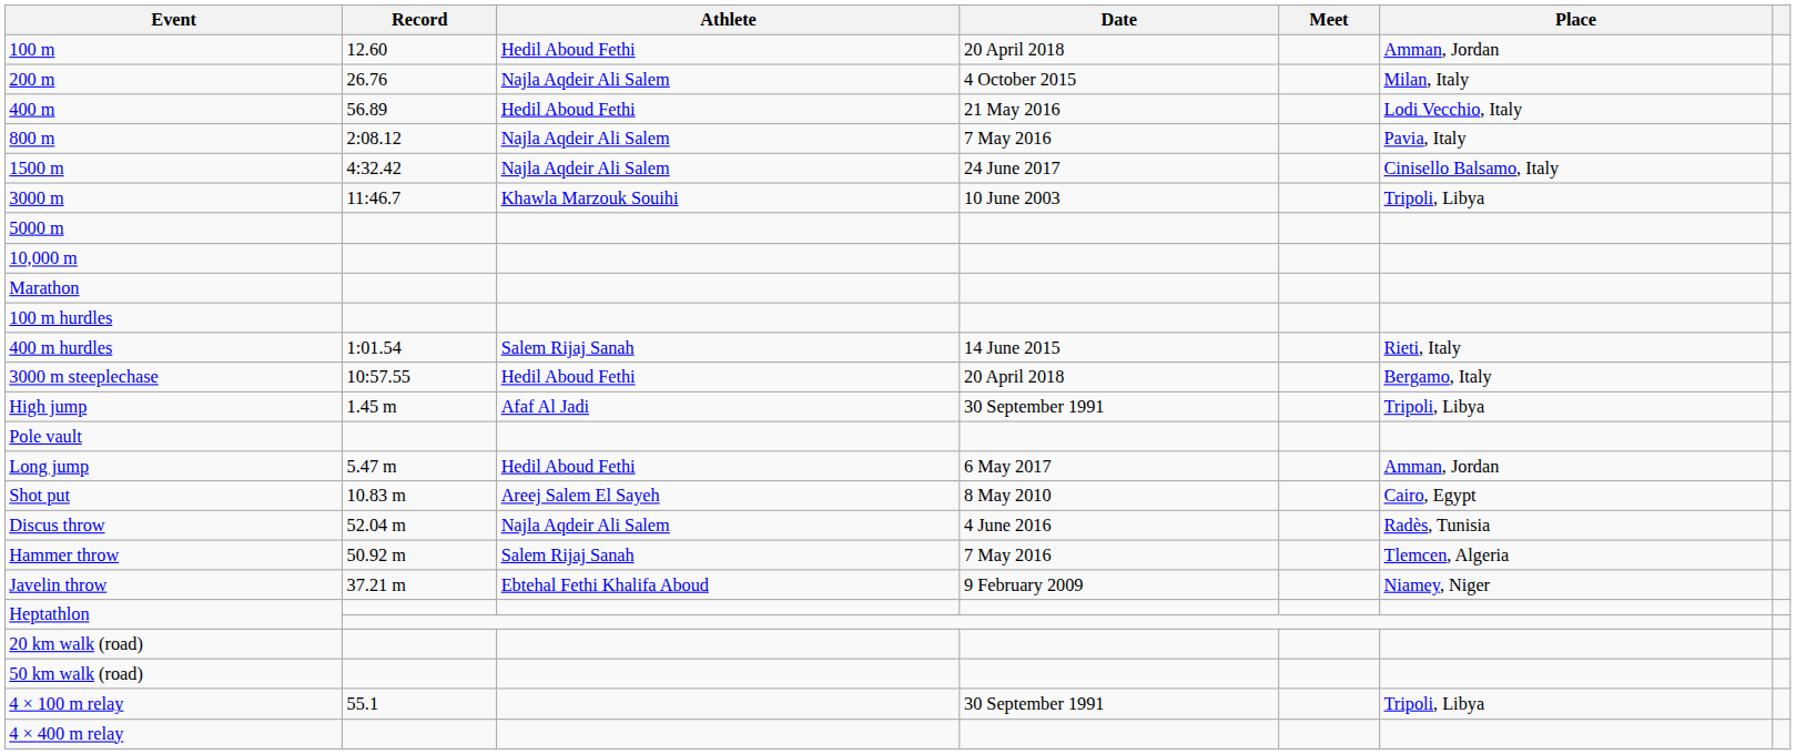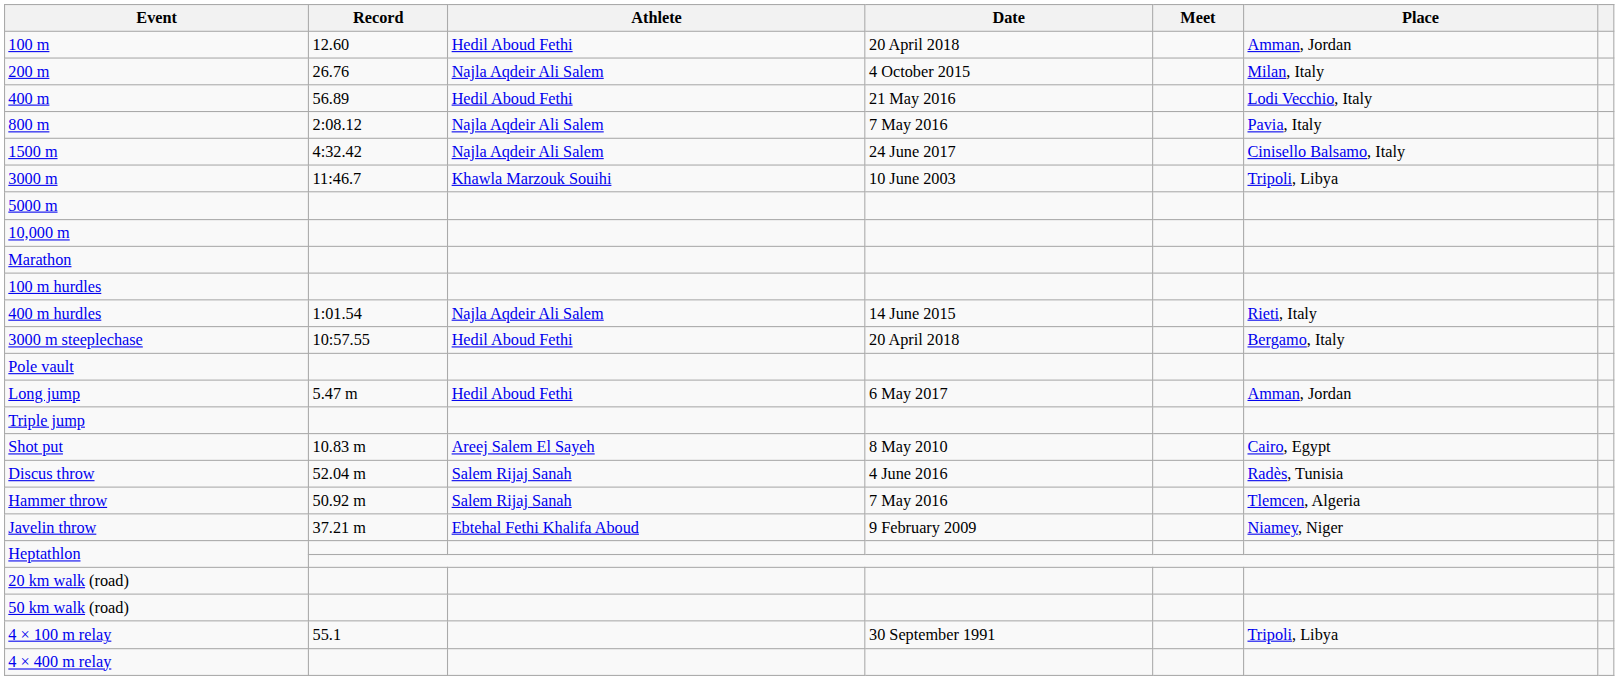 <table class="wikitable" style="font-size:95%; width: 95%;">
 <tr>
 <th>Event</th>
 <th>Record</th>
 <th>Athlete</th>
 <th>Date</th>
 <th>Meet</th>
 <th>Place</th>
 <th></th>
 </tr>
 <tr>
 <td><a href='#'>100 m</a></td>
 <td>12.60 </td>
 <td><a href='#'>Hedil Aboud Fethi</a></td>
 <td>20 April 2018</td>
 <td></td>
 <td><a href='#'>Amman</a>, Jordan</td>
 <td></td>
 </tr>
 <tr>
 <td><a href='#'>200 m</a></td>
 <td>26.76 </td>
 <td><a href='#'>Najla Aqdeir Ali Salem</a></td>
 <td>4 October 2015</td>
 <td></td>
 <td><a href='#'>Milan</a>, Italy</td>
 <td></td>
 </tr>
 <tr>
 <td><a href='#'>400 m</a></td>
 <td>56.89</td>
 <td><a href='#'>Hedil Aboud Fethi</a></td>
 <td>21 May 2016</td>
 <td></td>
 <td><a href='#'>Lodi Vecchio</a>, Italy</td>
 <td></td>
 </tr>
 <tr>
 <td><a href='#'>800 m</a></td>
 <td>2:08.12</td>
 <td><a href='#'>Najla Aqdeir Ali Salem</a></td>
 <td>7 May 2016</td>
 <td></td>
 <td><a href='#'>Pavia</a>, Italy</td>
 <td></td>
 </tr>
 <tr>
 <td><a href='#'>1500 m</a></td>
 <td>4:32.42</td>
 <td><a href='#'>Najla Aqdeir Ali Salem</a></td>
 <td>24 June 2017</td>
 <td></td>
 <td><a href='#'>Cinisello Balsamo</a>, Italy</td>
 <td></td>
 </tr>
 <tr>
 <td><a href='#'>3000 m</a></td>
 <td>11:46.7 </td>
 <td><a href='#'>Khawla Marzouk Souihi</a></td>
 <td>10 June 2003</td>
 <td></td>
 <td><a href='#'>Tripoli</a>, Libya</td>
 <td></td>
 </tr>
 <tr>
 <td><a href='#'>5000 m</a></td>
 <td></td>
 <td></td>
 <td></td>
 <td></td>
 <td></td>
 <td></td>
 </tr>
 <tr>
 <td><a href='#'>10,000 m</a></td>
 <td></td>
 <td></td>
 <td></td>
 <td></td>
 <td></td>
 <td></td>
 </tr>
 <tr>
 <td><a href='#'>Marathon</a></td>
 <td></td>
 <td></td>
 <td></td>
 <td></td>
 <td></td>
 <td></td>
 </tr>
 <tr>
 <td><a href='#'>100 m hurdles</a></td>
 <td></td>
 <td></td>
 <td></td>
 <td></td>
 <td></td>
 <td></td>
 </tr>
 <tr>
 <td><a href='#'>400 m hurdles</a></td>
 <td>1:01.54</td>
-<td><a href='#'>Salem Rijaj Sanah</a></td>
+<td><a href='#'>Najla Aqdeir Ali Salem</a></td>
 <td>14 June 2015</td>
 <td></td>
 <td><a href='#'>Rieti</a>, Italy</td>
 <td></td>
 </tr>
 <tr>
 <td><a href='#'>3000 m steeplechase</a></td>
 <td>10:57.55</td>
 <td><a href='#'>Hedil Aboud Fethi</a></td>
 <td>20 April 2018</td>
 <td></td>
 <td><a href='#'>Bergamo</a>, Italy</td>
-<td></td>
-</tr>
-<tr>
-<td><a href='#'>High jump</a></td>
-<td>1.45 m</td>
-<td><a href='#'>Afaf Al Jadi</a></td>
-<td>30 September 1991</td>
-<td></td>
-<td><a href='#'>Tripoli</a>, Libya</td>
 <td></td>
 </tr>
 <tr>
 <td><a href='#'>Pole vault</a></td>
 <td></td>
 <td></td>
 <td></td>
 <td></td>
 <td></td>
 <td></td>
 </tr>
 <tr>
 <td><a href='#'>Long jump</a></td>
 <td>5.47 m </td>
 <td><a href='#'>Hedil Aboud Fethi</a></td>
 <td>6 May 2017</td>
 <td></td>
 <td><a href='#'>Amman</a>, Jordan</td>
 <td></td>
 </tr>
 <tr>
+<td><a href='#'>Triple jump</a></td>
+<td></td>
+<td></td>
+<td></td>
+<td></td>
+<td></td>
+<td></td>
+</tr>
+<tr>
 <td><a href='#'>Shot put</a></td>
 <td>10.83 m</td>
 <td><a href='#'>Areej Salem El Sayeh</a></td>
 <td>8 May 2010</td>
 <td></td>
 <td><a href='#'>Cairo</a>, Egypt</td>
 <td></td>
 </tr>
 <tr>
 <td><a href='#'>Discus throw</a></td>
 <td>52.04 m</td>
-<td><a href='#'>Najla Aqdeir Ali Salem</a></td>
+<td><a href='#'>Salem Rijaj Sanah</a></td>
 <td>4 June 2016</td>
 <td></td>
 <td><a href='#'>Radès</a>, Tunisia</td>
 <td></td>
 </tr>
 <tr>
 <td><a href='#'>Hammer throw</a></td>
 <td>50.92 m</td>
 <td><a href='#'>Salem Rijaj Sanah</a></td>
 <td>7 May 2016</td>
 <td></td>
 <td><a href='#'>Tlemcen</a>, Algeria</td>
 <td></td>
 </tr>
 <tr>
 <td><a href='#'>Javelin throw</a></td>
 <td>37.21 m</td>
 <td><a href='#'>Ebtehal Fethi Khalifa Aboud</a></td>
 <td>9 February 2009</td>
 <td></td>
 <td><a href='#'>Niamey</a>, Niger</td>
 <td></td>
 </tr>
 <tr>
 <td rowspan=2><a href='#'>Heptathlon</a></td>
 <td></td>
 <td></td>
 <td></td>
 <td></td>
 <td></td>
 <td></td>
 </tr>
 <tr>
 <td colspan=5></td>
 <td></td>
 </tr>
 <tr>
 <td><a href='#'>20 km walk</a> (road)</td>
 <td></td>
 <td></td>
 <td></td>
 <td></td>
 <td></td>
 <td></td>
 </tr>
 <tr>
 <td><a href='#'>50 km walk</a> (road)</td>
 <td></td>
 <td></td>
 <td></td>
 <td></td>
 <td></td>
 <td></td>
 </tr>
 <tr>
 <td><a href='#'>4 × 100 m relay</a></td>
 <td>55.1 </td>
 <td></td>
 <td>30 September 1991</td>
 <td></td>
 <td><a href='#'>Tripoli</a>, Libya</td>
 <td></td>
 </tr>
 <tr>
 <td><a href='#'>4 × 400 m relay</a></td>
 <td></td>
 <td></td>
 <td></td>
 <td></td>
 <td></td>
 <td></td>
 </tr>
 </table>
